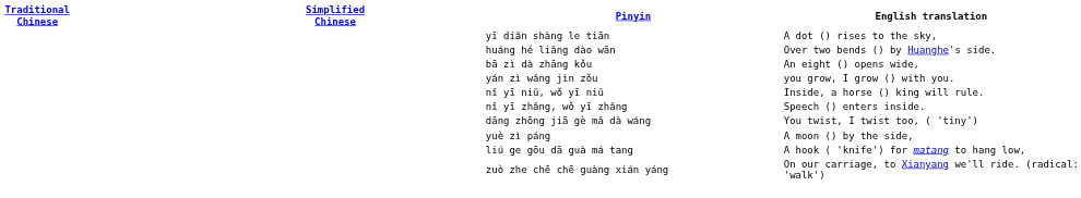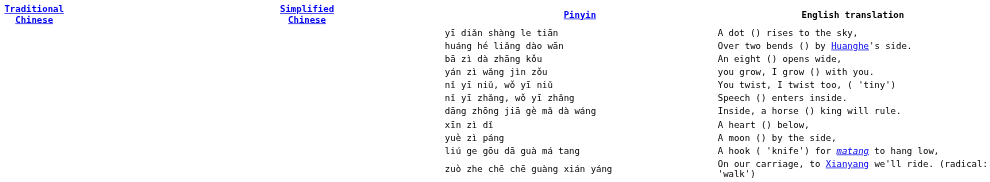 <table>
 <tr>
 <th width=25%><a href='#'>Traditional<br>Chinese</a></th>
 <th width=25%><a href='#'>Simplified<br>Chinese</a></th>
 <th width=25%><a href='#'>Pinyin</a></th>
 <th>English translation</th>
 </tr>
 <tr>
 <td></td>
 <td></td>
 <td>yī diǎn shàng le tiān</td>
 <td>A dot () rises to the sky,</td>
 </tr>
 <tr>
 <td></td>
 <td></td>
 <td>huáng hé liǎng dào wān</td>
 <td>Over two bends () by <a href='#'>Huanghe</a>'s side.</td>
 </tr>
 <tr>
 <td></td>
 <td></td>
 <td>bā zì dà zhāng kǒu</td>
 <td>An eight () opens wide,</td>
 </tr>
 <tr>
 <td></td>
 <td></td>
 <td>yán zì wǎng jìn zǒu</td>
 <td>you grow, I grow () with you.</td>
 </tr>
 <tr>
 <td></td>
 <td></td>
 <td>nǐ yī niǔ, wǒ yī niǔ</td>
-<td>Inside, a horse () king will rule.</td>
+<td>You twist, I twist too, ( 'tiny')</td>
 </tr>
 <tr>
 <td></td>
 <td></td>
 <td>nǐ yī zhǎng, wǒ yī zhǎng</td>
 <td>Speech () enters inside.</td>
 </tr>
 <tr>
 <td></td>
 <td></td>
 <td>dāng zhōng jiā gè mǎ dà wáng</td>
-<td>You twist, I twist too, ( 'tiny')</td>
+<td>Inside, a horse () king will rule.</td>
+</tr>
+<tr>
+<td></td>
+<td></td>
+<td>xīn zì dǐ</td>
+<td>A heart () below,</td>
 </tr>
 <tr>
 <td></td>
 <td></td>
 <td>yuè zì páng</td>
 <td>A moon () by the side,</td>
 </tr>
 <tr>
 <td></td>
 <td></td>
 <td>liú ge gōu dā guà má tang</td>
 <td>A hook ( 'knife') for <em><a href='#'>matang</a></em> to hang low,</td>
 </tr>
 <tr>
 <td></td>
 <td></td>
 <td>zuò zhe chē chē guàng xián yáng</td>
 <td>On our carriage, to <a href='#'>Xianyang</a> we'll ride. (radical:  'walk')</td>
 </tr>
 </table>
